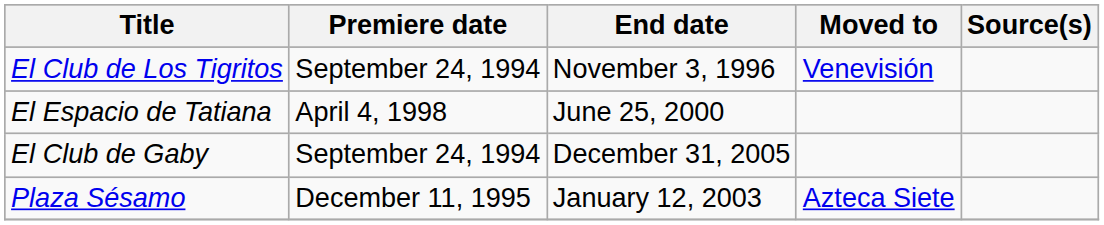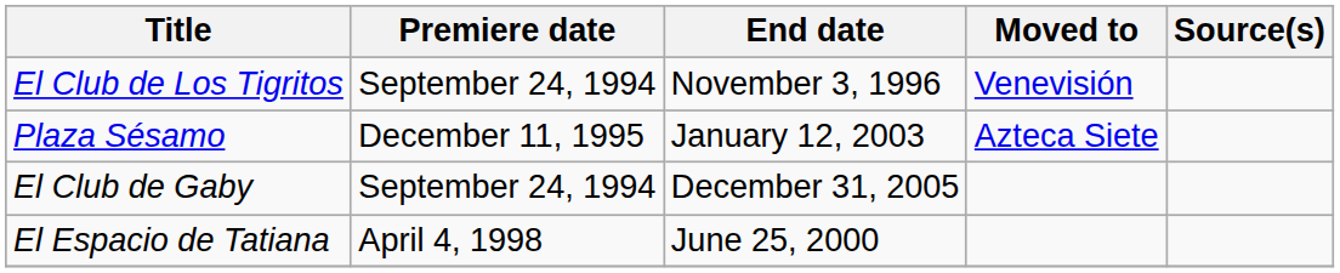 <table class="wikitable sortable">
 <tr>
 <th>Title</th>
 <th>Premiere date</th>
 <th>End date</th>
 <th>Moved to</th>
 <th>Source(s)</th>
 </tr>
 <tr>
 <td><em><a href='#'>El Club de Los Tigritos</a></em></td>
 <td>September 24, 1994</td>
 <td>November 3, 1996</td>
 <td><a href='#'>Venevisión</a></td>
 <td></td>
 </tr>
 <tr>
-<td><em>El Espacio de Tatiana</em></td>
-<td>April 4, 1998</td>
-<td>June 25, 2000</td>
-<td></td>
+<td><em><a href='#'>Plaza Sésamo</a></em></td>
+<td>December 11, 1995</td>
+<td>January 12, 2003</td>
+<td><a href='#'>Azteca Siete</a></td>
 <td></td>
 </tr>
 <tr>
 <td><em>El Club de Gaby</em></td>
 <td>September 24, 1994</td>
 <td>December 31, 2005</td>
 <td></td>
 <td></td>
 </tr>
 <tr>
-<td><em><a href='#'>Plaza Sésamo</a></em></td>
-<td>December 11, 1995</td>
-<td>January 12, 2003</td>
-<td><a href='#'>Azteca Siete</a></td>
+<td><em>El Espacio de Tatiana</em></td>
+<td>April 4, 1998</td>
+<td>June 25, 2000</td>
+<td></td>
 <td></td>
 </tr>
 <tr>
 </tr>
 </table>
